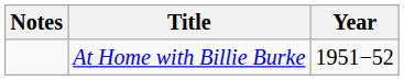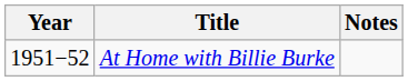 <table class="wikitable">
 <tr>
+<th>Year</th>
+<th>Title</th>
 <th>Notes</th>
-<th>Title</th>
-<th>Year</th>
 </tr>
 <tr>
+<td>1951−52</td>
+<td><em><a href='#'>At Home with Billie Burke</a></em></td>
 <td></td>
-<td><em><a href='#'>At Home with Billie Burke</a></em></td>
-<td>1951−52</td>
 </tr>
 </table>
